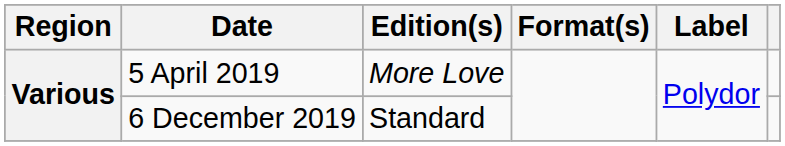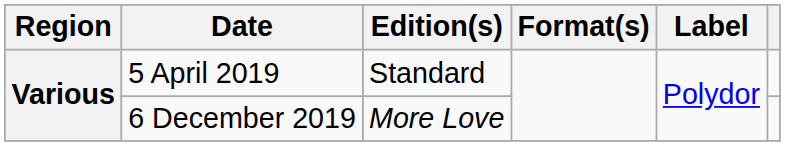 <table class="wikitable plainrowheaders">
 <tr>
 <th scope="col">Region</th>
 <th scope="col">Date</th>
 <th scope="col">Edition(s)</th>
 <th scope="col">Format(s)</th>
 <th scope="col">Label</th>
 <th scope="col"></th>
 </tr>
 <tr>
 <th rowspan="2" scope="row">Various</th>
 <td>5 April 2019</td>
-<td><em>More Love</em></td>
+<td>Standard</td>
 <td rowspan="2"></td>
 <td rowspan="2"><a href='#'>Polydor</a></td>
 <td style="text-align:center;"></td>
 </tr>
 <tr>
 <td>6 December 2019</td>
-<td>Standard</td>
+<td><em>More Love</em></td>
 <td style="text-align:center;"></td>
 </tr>
 </table>
